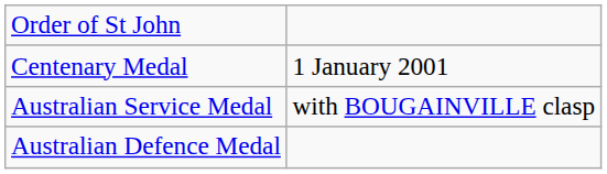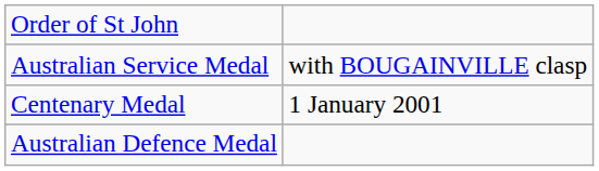 <table class="wikitable">
 <tr>
 <td><a href='#'>Order of St John</a></td>
 <td></td>
 </tr>
 <tr>
+<td><a href='#'>Australian Service Medal</a></td>
+<td>with <a href='#'>BOUGAINVILLE</a> clasp</td>
+</tr>
+<tr>
 <td><a href='#'>Centenary Medal</a></td>
 <td>1 January 2001</td>
-</tr>
-<tr>
-<td><a href='#'>Australian Service Medal</a></td>
-<td>with <a href='#'>BOUGAINVILLE</a> clasp</td>
 </tr>
 <tr>
 <td><a href='#'>Australian Defence Medal</a></td>
 <td></td>
 </tr>
 </table>
